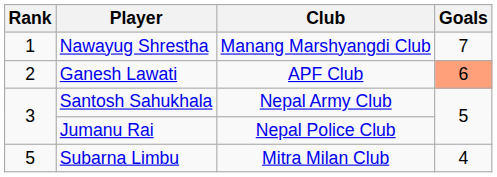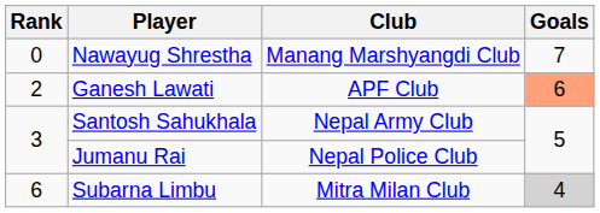 <table class="wikitable sortable" style="text-align:center">
 <tr>
 <th>Rank</th>
 <th>Player</th>
 <th>Club</th>
 <th>Goals</th>
 </tr>
 <tr>
-<td>1</td>
+<td>0</td>
 <td align="left"> <a href='#'>Nawayug Shrestha</a></td>
 <td><a href='#'>Manang Marshyangdi Club</a></td>
 <td>7</td>
 </tr>
 <tr>
 <td>2</td>
 <td align="left"> <a href='#'>Ganesh Lawati</a></td>
 <td><a href='#'>APF Club</a></td>
 <td style="background: lightsalmon;">6</td>
 </tr>
 <tr>
 <td rowspan="2">3</td>
 <td align="left"> <a href='#'>Santosh Sahukhala</a></td>
 <td><a href='#'>Nepal Army Club</a></td>
 <td rowspan="2">5</td>
 </tr>
 <tr>
 <td align="left"> <a href='#'>Jumanu Rai</a></td>
 <td><a href='#'>Nepal Police Club</a></td>
 </tr>
 <tr>
-<td>5</td>
+<td>6</td>
 <td align="left"> <a href='#'>Subarna Limbu</a></td>
 <td><a href='#'>Mitra Milan Club</a></td>
-<td>4</td>
+<td style="background: lightgrey;">4</td>
 </tr>
 </table>
